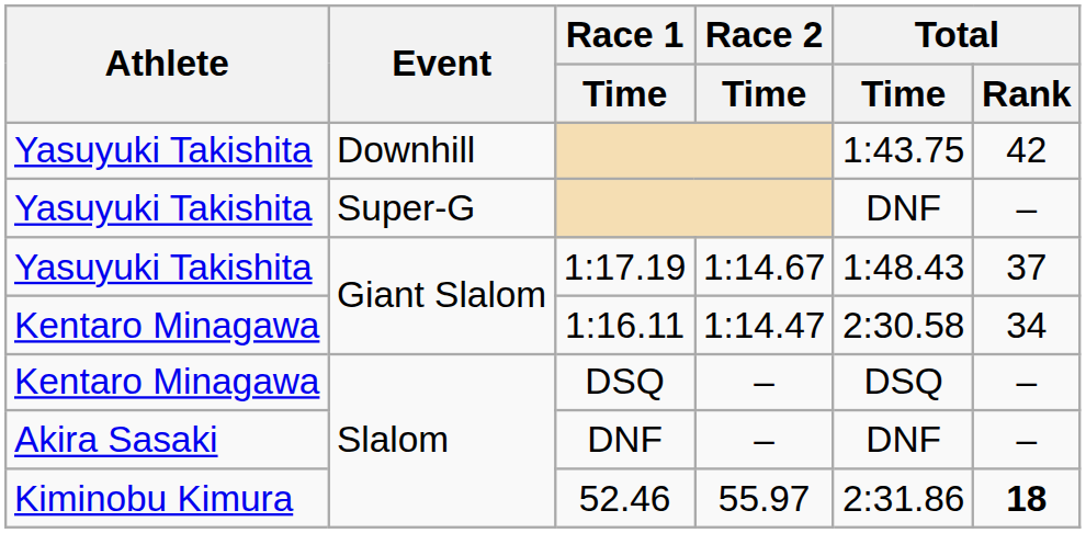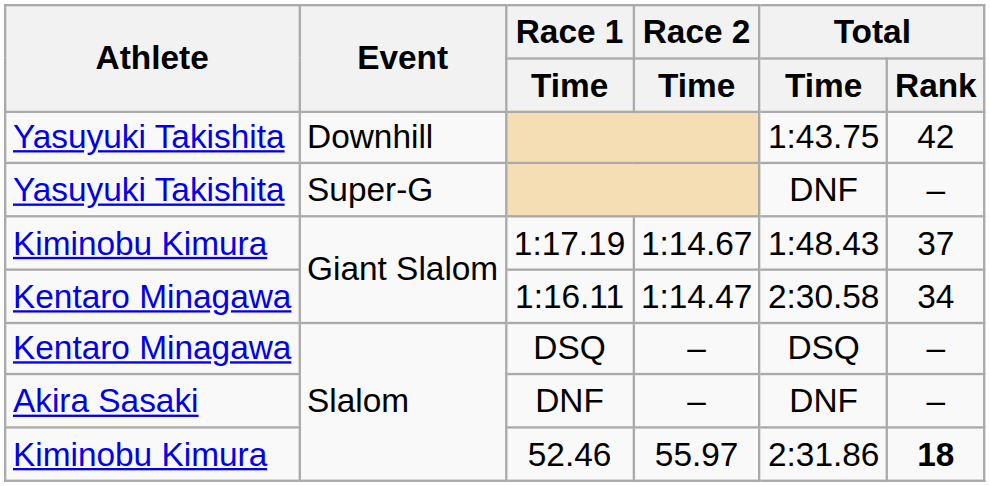 <table class="wikitable" style="font-size:90%">
 <tr>
 <th rowspan="2">Athlete</th>
 <th rowspan="2">Event</th>
 <th>Race 1</th>
 <th>Race 2</th>
 <th colspan="2">Total</th>
 </tr>
 <tr>
 <th>Time</th>
 <th>Time</th>
 <th>Time</th>
 <th>Rank</th>
 </tr>
 <tr>
 <td><a href='#'>Yasuyuki Takishita</a></td>
 <td>Downhill</td>
 <td colspan="2" bgcolor="wheat"></td>
 <td align="center">1:43.75</td>
 <td align="center">42</td>
 </tr>
 <tr>
 <td><a href='#'>Yasuyuki Takishita</a></td>
 <td>Super-G</td>
 <td colspan="2" bgcolor="wheat"></td>
 <td align="center">DNF</td>
 <td align="center">–</td>
 </tr>
 <tr>
-<td><a href='#'>Yasuyuki Takishita</a></td>
+<td><a href='#'>Kiminobu Kimura</a></td>
 <td rowspan="2">Giant Slalom</td>
 <td align="center">1:17.19</td>
 <td align="center">1:14.67</td>
 <td align="center">1:48.43</td>
 <td align="center">37</td>
 </tr>
 <tr>
 <td><a href='#'>Kentaro Minagawa</a></td>
 <td align="center">1:16.11</td>
 <td align="center">1:14.47</td>
 <td align="center">2:30.58</td>
 <td align="center">34</td>
 </tr>
 <tr>
 <td><a href='#'>Kentaro Minagawa</a></td>
 <td rowspan="3">Slalom</td>
 <td align="center">DSQ</td>
 <td align="center">–</td>
 <td align="center">DSQ</td>
 <td align="center">–</td>
 </tr>
 <tr>
 <td><a href='#'>Akira Sasaki</a></td>
 <td align="center">DNF</td>
 <td align="center">–</td>
 <td align="center">DNF</td>
 <td align="center">–</td>
 </tr>
 <tr>
 <td><a href='#'>Kiminobu Kimura</a></td>
 <td align="center">52.46</td>
 <td align="center">55.97</td>
 <td align="center">2:31.86</td>
 <td align="center"><strong>18</strong></td>
 </tr>
 </table>
